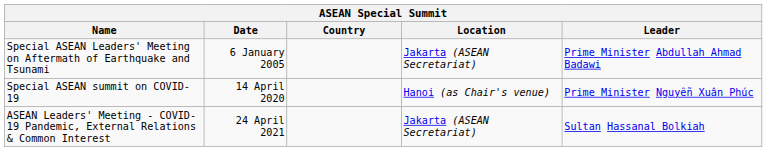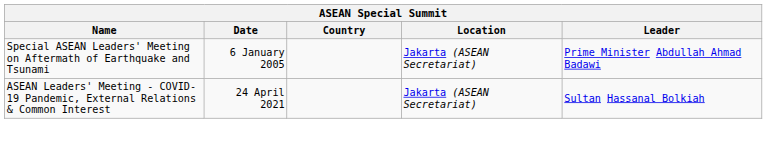 <table class="wikitable">
 <tr>
 <th colspan="5" style="font-size:105%;">ASEAN Special Summit</th>
 </tr>
 <tr>
 <th style="width:250px;">Name</th>
 <th style="width:100px;">Date</th>
 <th style="width:140px;">Country</th>
 <th style="width:200px;">Location</th>
 <th style="width:250px;">Leader</th>
 </tr>
 <tr>
 <td>Special ASEAN Leaders' Meeting on Aftermath of Earthquake and Tsunami</td>
 <td style="text-align:right;">6 January 2005</td>
 <td></td>
 <td><a href='#'>Jakarta</a> <em>(ASEAN Secretariat)</em></td>
 <td><a href='#'>Prime Minister</a> <a href='#'>Abdullah Ahmad Badawi</a></td>
 </tr>
 <tr>
-<td>Special ASEAN summit on COVID-19</td>
-<td style="text-align:right;">14 April 2020</td>
-<td></td>
-<td><a href='#'>Hanoi</a> <em>(as Chair's venue)</em></td>
-<td><a href='#'>Prime Minister</a> <a href='#'>Nguyễn Xuân Phúc</a></td>
-</tr>
-<tr>
 <td>ASEAN Leaders' Meeting - COVID-19 Pandemic, External Relations & Common Interest</td>
 <td style="text-align:right">24 April 2021</td>
 <td></td>
 <td><a href='#'>Jakarta</a> <em>(ASEAN Secretariat)</em></td>
 <td><a href='#'>Sultan</a> <a href='#'>Hassanal Bolkiah</a></td>
 </tr>
 </table>
